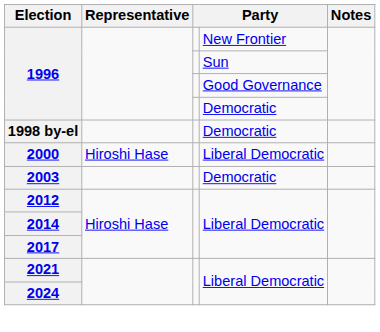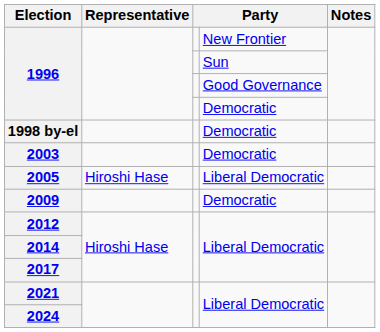 <table class=wikitable>
 <tr valign=bottom>
 <th>Election</th>
 <th>Representative</th>
 <th colspan="2">Party</th>
 <th>Notes</th>
 </tr>
 <tr>
 <th rowspan="4"><a href='#'>1996</a></th>
 <td rowspan="4"></td>
 <td bgcolor=></td>
 <td><a href='#'>New Frontier</a></td>
 <td rowspan="4"></td>
 </tr>
 <tr>
 <td bgcolor=></td>
 <td><a href='#'>Sun</a></td>
 </tr>
 <tr>
 <td bgcolor=></td>
 <td><a href='#'>Good Governance</a></td>
 </tr>
 <tr>
 <td bgcolor=></td>
 <td><a href='#'>Democratic</a></td>
 </tr>
 <tr>
 <th>1998 by-el</th>
 <td></td>
 <td bgcolor=></td>
 <td><a href='#'>Democratic</a></td>
 <td></td>
 </tr>
 <tr>
-<th><a href='#'>2000</a></th>
+<th><a href='#'>2003</a></th>
+<td></td>
+<td bgcolor=></td>
+<td><a href='#'>Democratic</a></td>
+<td></td>
+</tr>
+<tr>
+<th><a href='#'>2005</a></th>
 <td><a href='#'>Hiroshi Hase</a></td>
 <td bgcolor=></td>
 <td><a href='#'>Liberal Democratic</a></td>
 <td></td>
 </tr>
 <tr>
-<th><a href='#'>2003</a></th>
+<th><a href='#'>2009</a></th>
 <td></td>
 <td bgcolor=></td>
 <td><a href='#'>Democratic</a></td>
 <td></td>
 </tr>
 <tr>
 <th><a href='#'>2012</a></th>
 <td rowspan="3"><a href='#'>Hiroshi Hase</a></td>
 <td rowspan="3" bgcolor=></td>
 <td rowspan="3"><a href='#'>Liberal Democratic</a></td>
 <td rowspan="3"></td>
 </tr>
 <tr>
 <th><a href='#'>2014</a></th>
 </tr>
 <tr>
 <th><a href='#'>2017</a></th>
 </tr>
 <tr>
 <th><a href='#'>2021</a></th>
 <td rowspan="2"></td>
 <td rowspan="2" bgcolor=></td>
 <td rowspan="2"><a href='#'>Liberal Democratic</a></td>
 <td rowspan="2"></td>
 </tr>
 <tr>
 <th><a href='#'>2024</a></th>
 </tr>
 </table>
